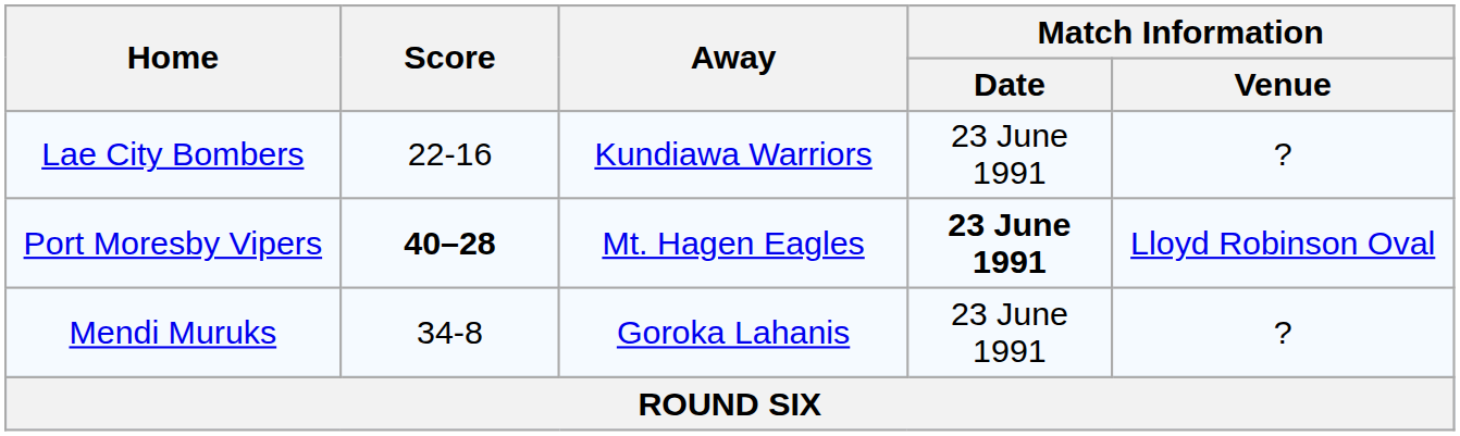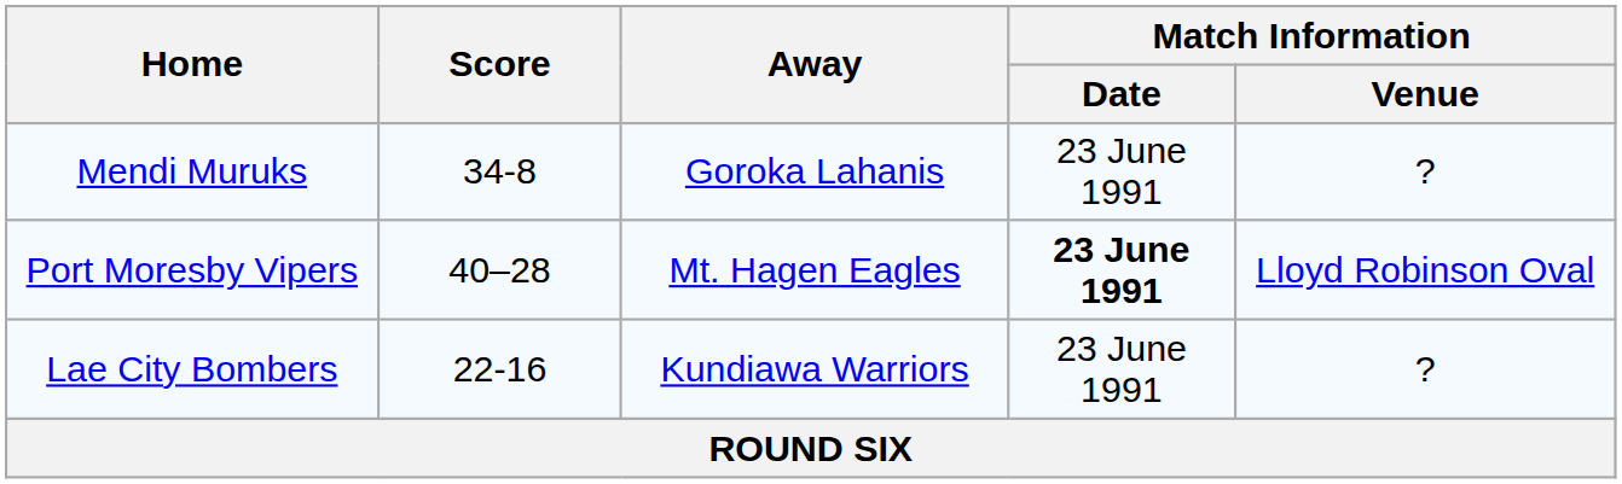 <table class="wikitable" width="50%" style="border-collapse:collapse; font-size:90%; text-align:center;">
 <tr>
 <th rowspan="2" width="10%">Home</th>
 <th rowspan="2" width="6%">Score</th>
 <th rowspan="2" width="10%">Away</th>
 <th colspan="2">Match Information</th>
 </tr>
 <tr bgcolor="#CCCCCC">
 <th width="6%">Date</th>
 <th width="10%">Venue</th>
 </tr>
 <tr bgcolor="#F5FAFF">
-<td> <a href='#'>Lae City Bombers</a></td>
-<td>22-16</td>
-<td><a href='#'>Kundiawa Warriors</a></td>
+<td><a href='#'>Mendi Muruks</a></td>
+<td>34-8</td>
+<td><a href='#'>Goroka Lahanis</a></td>
 <td>23 June 1991</td>
 <td>?</td>
 </tr>
 <tr bgcolor="#F5FAFF">
 <td> <a href='#'>Port Moresby Vipers</a></td>
-<td><strong>40–28</strong></td>
+<td>40–28</td>
 <td><a href='#'>Mt. Hagen Eagles</a></td>
 <td><strong>23 June 1991</strong></td>
 <td><a href='#'>Lloyd Robinson Oval</a></td>
 </tr>
 <tr bgcolor="#F5FAFF">
-<td><a href='#'>Mendi Muruks</a></td>
-<td>34-8</td>
-<td><a href='#'>Goroka Lahanis</a></td>
+<td> <a href='#'>Lae City Bombers</a></td>
+<td>22-16</td>
+<td><a href='#'>Kundiawa Warriors</a></td>
 <td>23 June 1991</td>
 <td>?</td>
 </tr>
 <tr bgcolor="#C1D8FF">
 <th colspan="5"><strong>ROUND SIX</strong> </th>
 </tr>
 </table>
